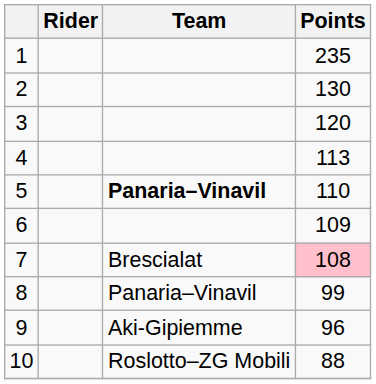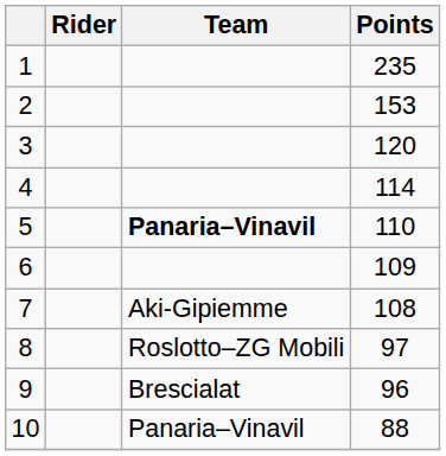 <table class="wikitable">
 <tr>
 <th></th>
 <th>Rider</th>
 <th>Team</th>
 <th>Points</th>
 </tr>
 <tr>
 <td style="text-align:center;">1</td>
 <td> </td>
 <td></td>
 <td style="text-align:center;">235</td>
 </tr>
 <tr>
 <td style="text-align:center;">2</td>
 <td></td>
 <td></td>
-<td style="text-align:center;">130</td>
+<td style="text-align:center;">153</td>
 </tr>
 <tr>
 <td style="text-align:center;">3</td>
 <td></td>
 <td></td>
 <td style="text-align:center;">120</td>
 </tr>
 <tr>
 <td style="text-align:center;">4</td>
 <td></td>
 <td></td>
-<td style="text-align:center;">113</td>
+<td style="text-align:center;">114</td>
 </tr>
 <tr>
 <td style="text-align:center;">5</td>
 <td> </td>
 <td><strong>Panaria–Vinavil</strong></td>
 <td style="text-align:center;">110</td>
 </tr>
 <tr>
 <td style="text-align:center;">6</td>
 <td></td>
 <td></td>
 <td style="text-align:center;">109</td>
 </tr>
 <tr>
 <td style="text-align:center;">7</td>
 <td></td>
-<td>Brescialat</td>
-<td style="background: pink; text-align:center;">108</td>
+<td>Aki-Gipiemme</td>
+<td style="text-align:center;">108</td>
 </tr>
 <tr>
 <td style="text-align:center;">8</td>
 <td></td>
-<td>Panaria–Vinavil</td>
-<td style="text-align:center;">99</td>
+<td>Roslotto–ZG Mobili</td>
+<td style="text-align:center;">97</td>
 </tr>
 <tr>
 <td style="text-align:center;">9</td>
 <td></td>
-<td>Aki-Gipiemme</td>
+<td>Brescialat</td>
 <td style="text-align:center;">96</td>
 </tr>
 <tr>
 <td style="text-align:center;">10</td>
 <td></td>
-<td>Roslotto–ZG Mobili</td>
+<td>Panaria–Vinavil</td>
 <td style="text-align:center;">88</td>
 </tr>
 <tr>
 </tr>
 </table>
